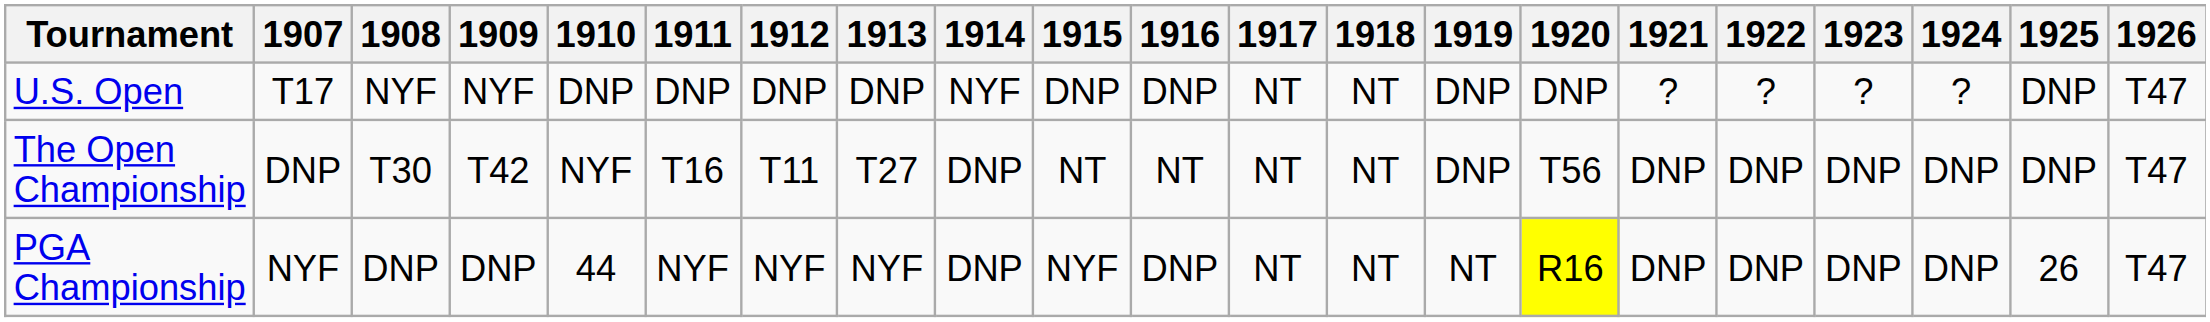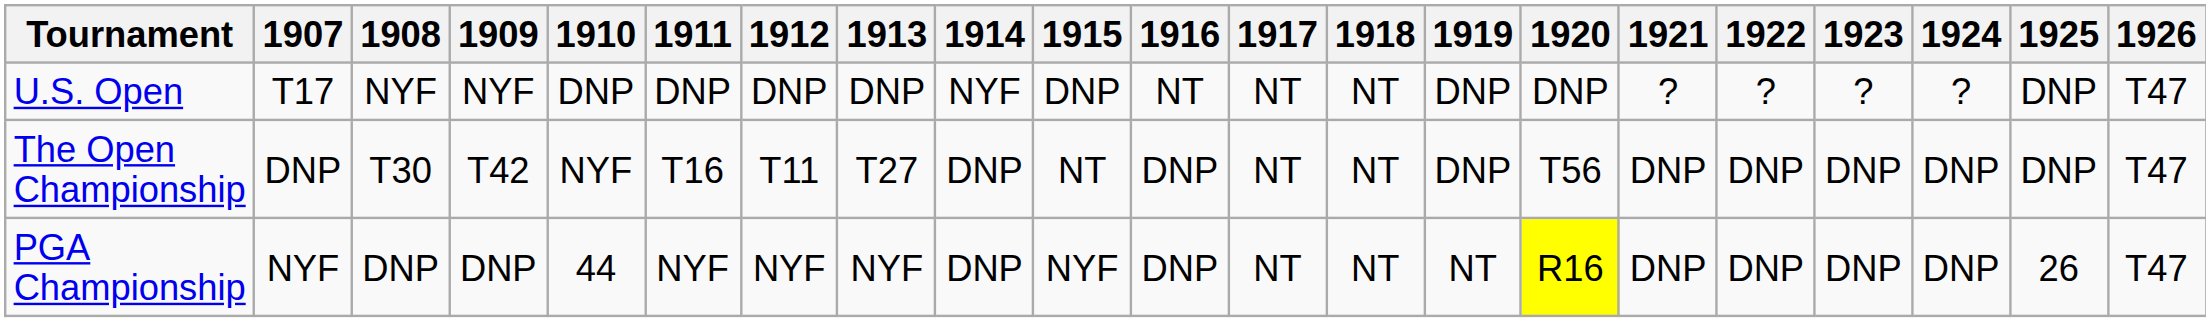 <table class="wikitable" style="font-size:95%;text-align:center;">
 <tr>
 <th>Tournament</th>
 <th>1907</th>
 <th>1908</th>
 <th>1909</th>
 <th>1910</th>
 <th>1911</th>
 <th>1912</th>
 <th>1913</th>
 <th>1914</th>
 <th>1915</th>
 <th>1916</th>
 <th>1917</th>
 <th>1918</th>
 <th>1919</th>
 <th>1920</th>
 <th>1921</th>
 <th>1922</th>
 <th>1923</th>
 <th>1924</th>
 <th>1925</th>
 <th>1926</th>
 </tr>
 <tr>
 <td align="left"><a href='#'>U.S. Open</a></td>
 <td>T17</td>
 <td>NYF</td>
 <td>NYF</td>
 <td>DNP</td>
 <td>DNP</td>
 <td>DNP</td>
 <td>DNP</td>
 <td>NYF</td>
 <td>DNP</td>
-<td>DNP</td>
+<td>NT</td>
 <td>NT</td>
 <td>NT</td>
 <td>DNP</td>
 <td>DNP</td>
 <td>?</td>
 <td>?</td>
 <td>?</td>
 <td>?</td>
 <td>DNP</td>
 <td>T47</td>
 </tr>
 <tr>
 <td align="left"><a href='#'>The Open Championship</a></td>
 <td>DNP</td>
 <td>T30</td>
 <td>T42</td>
 <td>NYF</td>
 <td>T16</td>
 <td>T11</td>
 <td>T27</td>
 <td>DNP</td>
 <td>NT</td>
-<td>NT</td>
+<td>DNP</td>
 <td>NT</td>
 <td>NT</td>
 <td>DNP</td>
 <td>T56</td>
 <td>DNP</td>
 <td>DNP</td>
 <td>DNP</td>
 <td>DNP</td>
 <td>DNP</td>
 <td>T47</td>
 </tr>
 <tr>
 <td align="left"><a href='#'>PGA Championship</a></td>
 <td>NYF</td>
 <td>DNP</td>
 <td>DNP</td>
 <td>44</td>
 <td>NYF</td>
 <td>NYF</td>
 <td>NYF</td>
 <td>DNP</td>
 <td>NYF</td>
 <td>DNP</td>
 <td>NT</td>
 <td>NT</td>
 <td>NT</td>
 <td style="background:yellow;">R16</td>
 <td>DNP</td>
 <td>DNP</td>
 <td>DNP</td>
 <td>DNP</td>
 <td>26</td>
 <td>T47</td>
 </tr>
 </table>
